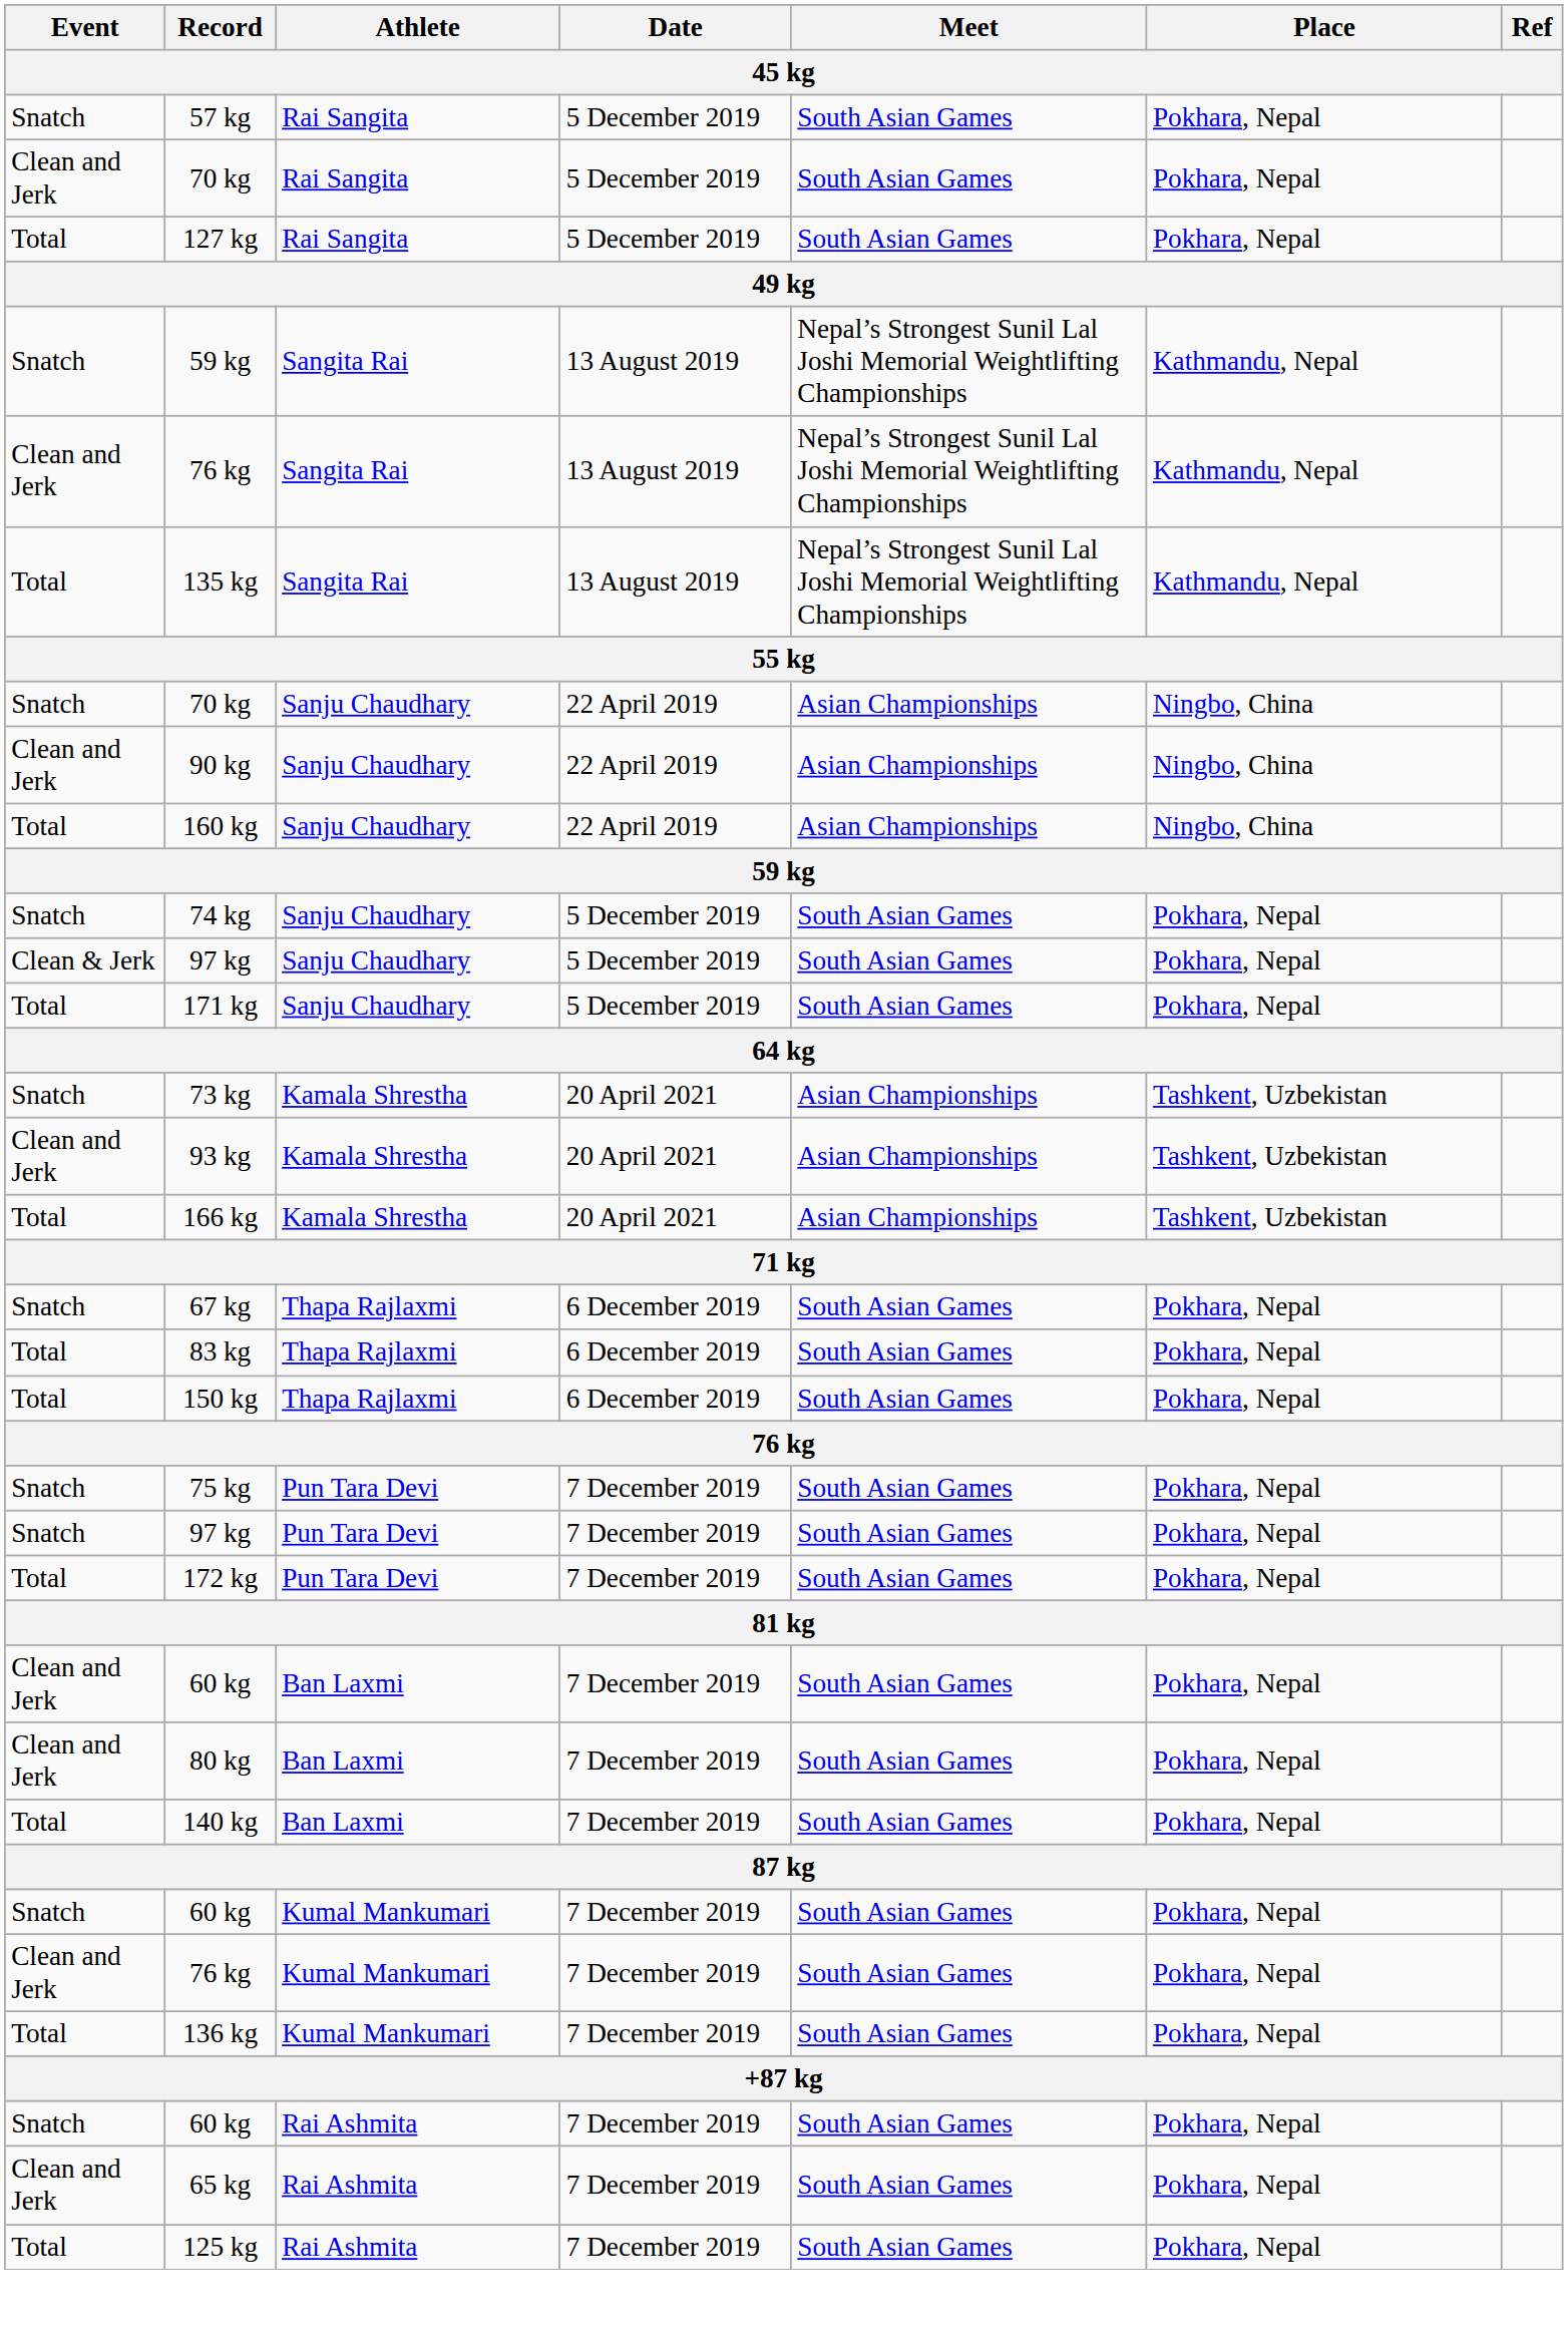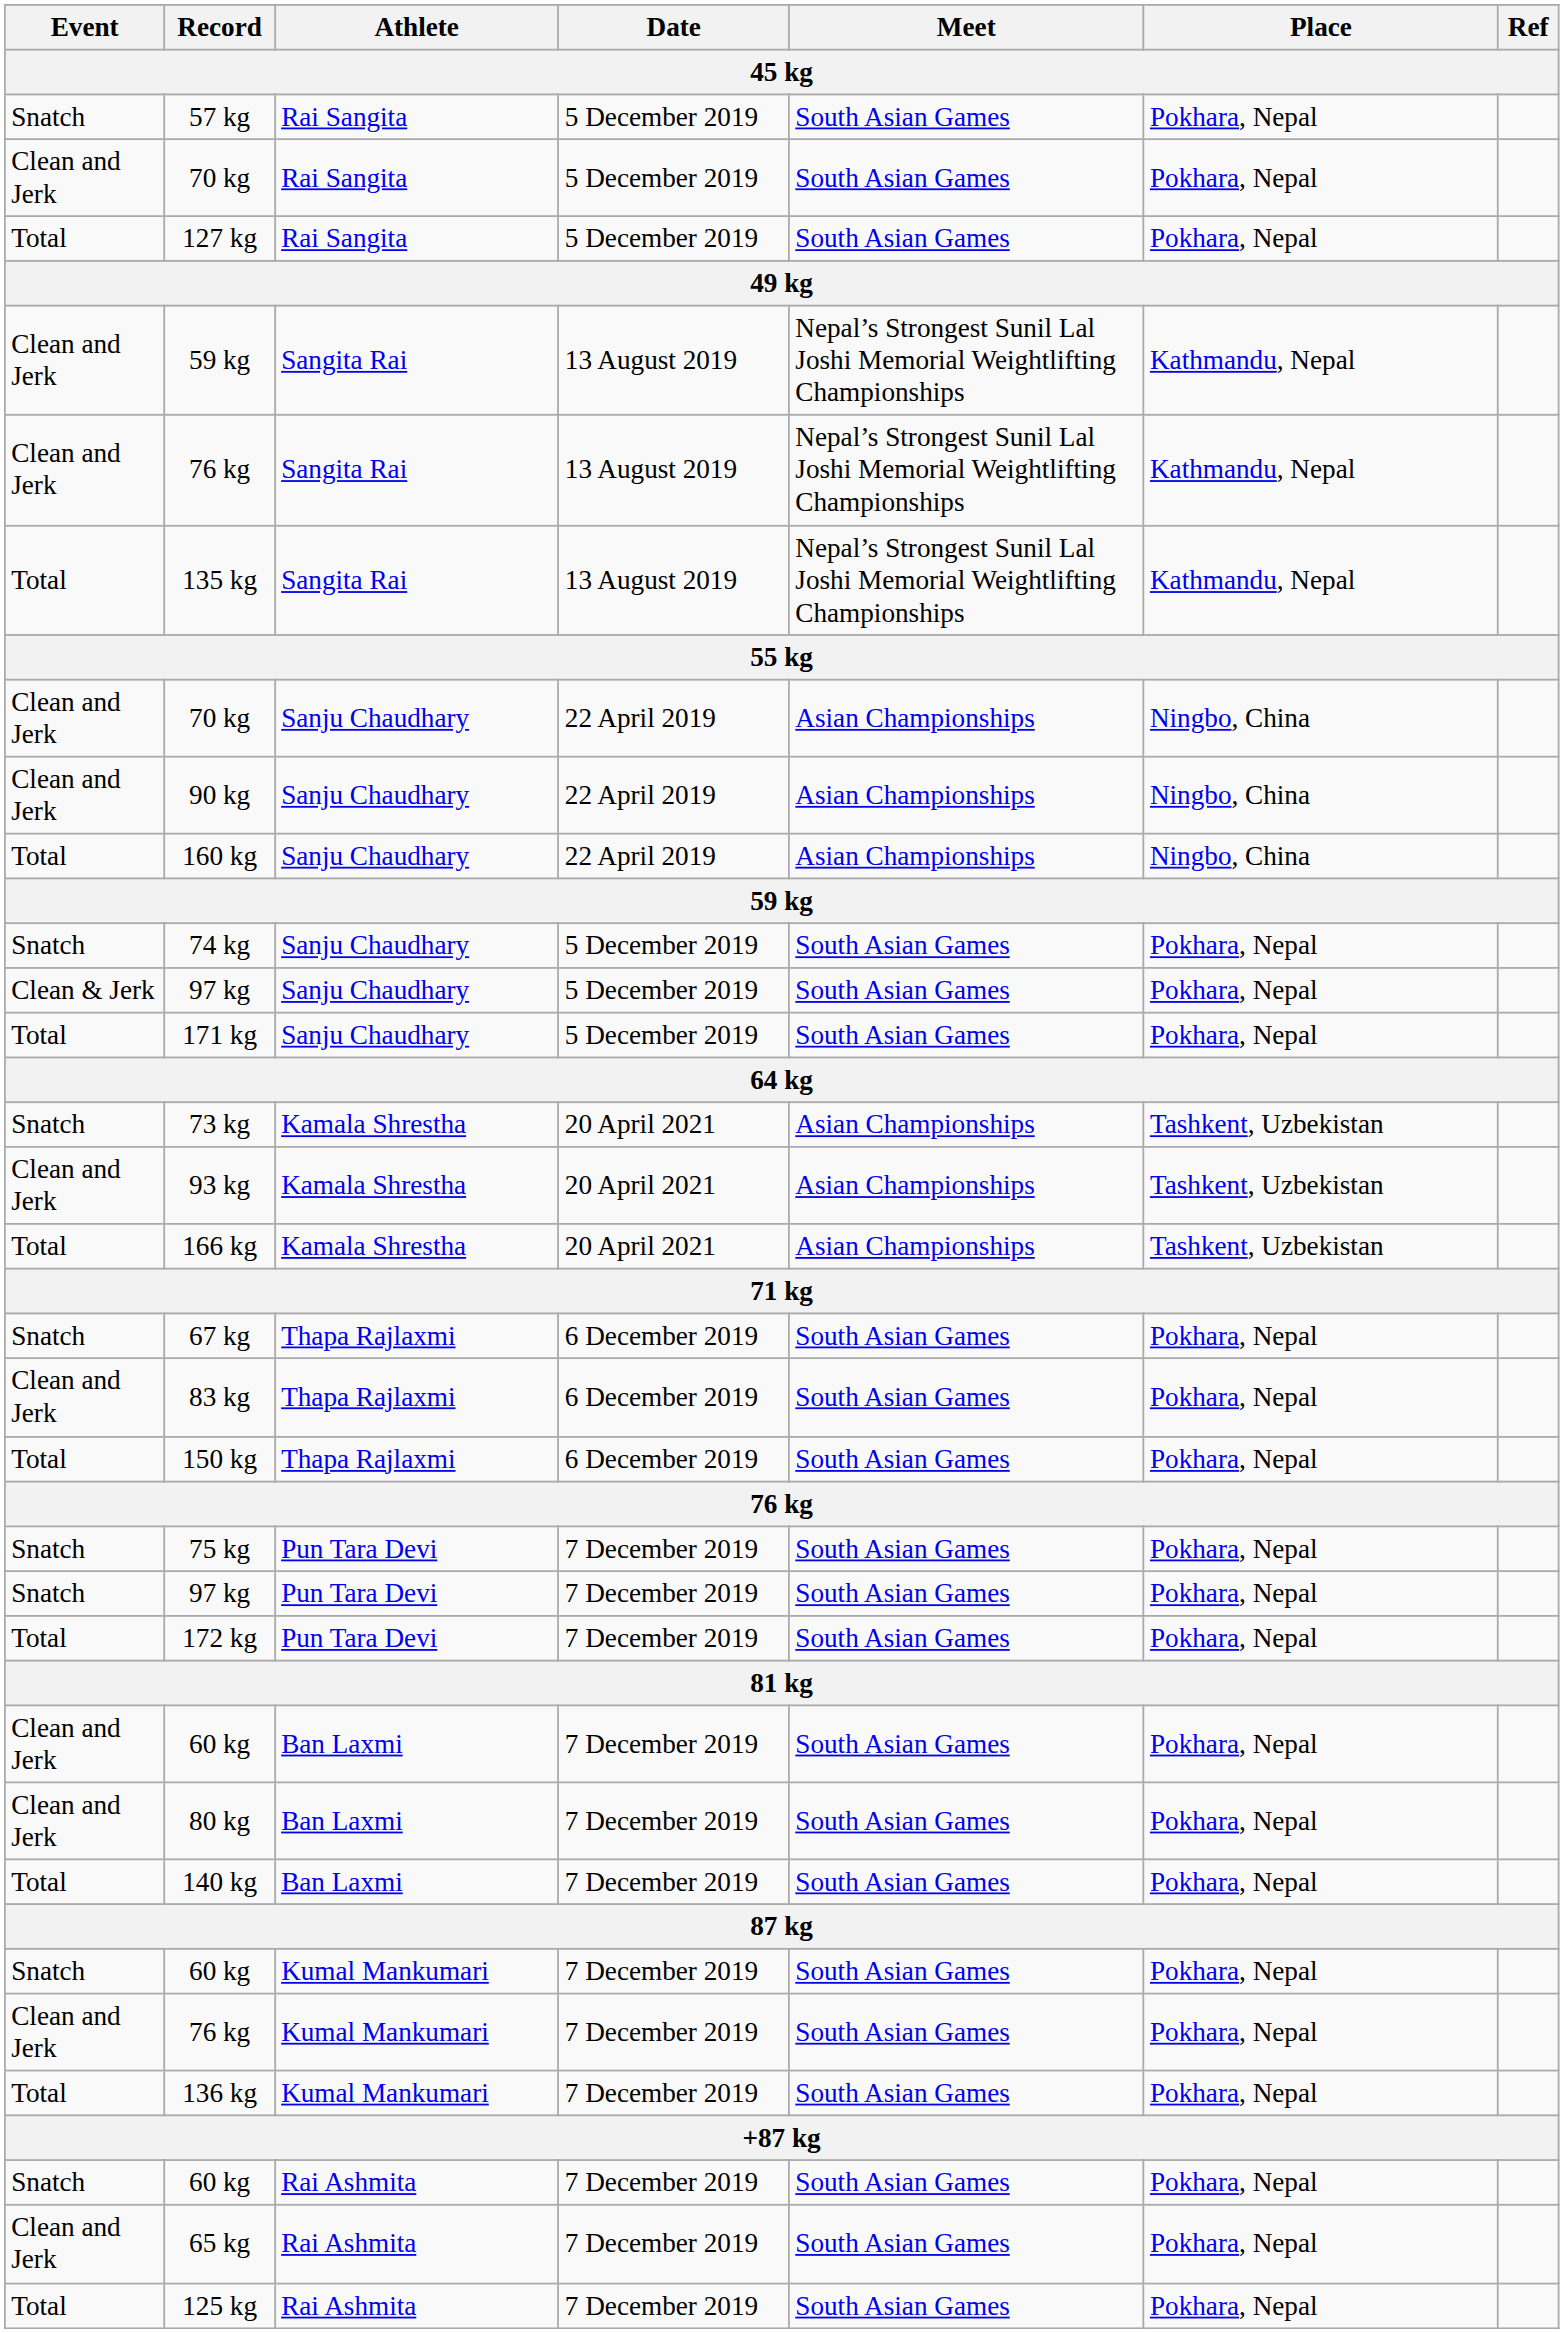 <table class="wikitable" style="font-size:95%;">
 <tr>
 <th width=9%>Event</th>
 <th width=6%>Record</th>
 <th width=16%>Athlete</th>
 <th width=13%>Date</th>
 <th width=20%>Meet</th>
 <th width=20%>Place</th>
 <th width=3%>Ref</th>
 </tr>
 <tr bgcolor="#DDDDDD">
 <th colspan="7">45 kg</th>
 </tr>
 <tr>
 <td>Snatch</td>
 <td align="center">57 kg</td>
 <td><a href='#'>Rai Sangita</a></td>
 <td>5 December 2019</td>
 <td><a href='#'>South Asian Games</a></td>
 <td><a href='#'>Pokhara</a>, Nepal</td>
 <td></td>
 </tr>
 <tr>
 <td>Clean and Jerk</td>
 <td align="center">70 kg</td>
 <td><a href='#'>Rai Sangita</a></td>
 <td>5 December 2019</td>
 <td><a href='#'>South Asian Games</a></td>
 <td><a href='#'>Pokhara</a>, Nepal</td>
 <td></td>
 </tr>
 <tr>
 <td>Total</td>
 <td align="center">127 kg</td>
 <td><a href='#'>Rai Sangita</a></td>
 <td>5 December 2019</td>
 <td><a href='#'>South Asian Games</a></td>
 <td><a href='#'>Pokhara</a>, Nepal</td>
 <td></td>
 </tr>
 <tr bgcolor="#DDDDDD">
 <th colspan="7">49 kg</th>
 </tr>
 <tr>
-<td>Snatch</td>
+<td>Clean and Jerk</td>
 <td align="center">59 kg</td>
 <td><a href='#'>Sangita Rai</a></td>
 <td>13 August 2019</td>
 <td>Nepal’s Strongest Sunil Lal Joshi Memorial Weightlifting Championships</td>
 <td><a href='#'>Kathmandu</a>, Nepal</td>
 <td></td>
 </tr>
 <tr>
 <td>Clean and Jerk</td>
 <td align="center">76 kg</td>
 <td><a href='#'>Sangita Rai</a></td>
 <td>13 August 2019</td>
 <td>Nepal’s Strongest Sunil Lal Joshi Memorial Weightlifting Championships</td>
 <td><a href='#'>Kathmandu</a>, Nepal</td>
 <td></td>
 </tr>
 <tr>
 <td>Total</td>
 <td align="center">135 kg</td>
 <td><a href='#'>Sangita Rai</a></td>
 <td>13 August 2019</td>
 <td>Nepal’s Strongest Sunil Lal Joshi Memorial Weightlifting Championships</td>
 <td><a href='#'>Kathmandu</a>, Nepal</td>
 <td></td>
 </tr>
 <tr bgcolor="#DDDDDD">
 <th colspan="7">55 kg</th>
 </tr>
 <tr>
-<td>Snatch</td>
+<td>Clean and Jerk</td>
 <td align="center">70 kg</td>
 <td><a href='#'>Sanju Chaudhary</a></td>
 <td>22 April 2019</td>
 <td><a href='#'>Asian Championships</a></td>
 <td><a href='#'>Ningbo</a>, China</td>
 <td></td>
 </tr>
 <tr>
 <td>Clean and Jerk</td>
 <td align="center">90 kg</td>
 <td><a href='#'>Sanju Chaudhary</a></td>
 <td>22 April 2019</td>
 <td><a href='#'>Asian Championships</a></td>
 <td><a href='#'>Ningbo</a>, China</td>
 <td></td>
 </tr>
 <tr>
 <td>Total</td>
 <td align="center">160 kg</td>
 <td><a href='#'>Sanju Chaudhary</a></td>
 <td>22 April 2019</td>
 <td><a href='#'>Asian Championships</a></td>
 <td><a href='#'>Ningbo</a>, China</td>
 <td></td>
 </tr>
 <tr bgcolor="#DDDDDD">
 <th colspan="7">59 kg</th>
 </tr>
 <tr>
 <td>Snatch</td>
 <td align="center">74 kg</td>
 <td><a href='#'>Sanju Chaudhary</a></td>
 <td>5 December 2019</td>
 <td><a href='#'>South Asian Games</a></td>
 <td><a href='#'>Pokhara</a>, Nepal</td>
 <td></td>
 </tr>
 <tr>
 <td>Clean & Jerk</td>
 <td align="center">97 kg</td>
 <td><a href='#'>Sanju Chaudhary</a></td>
 <td>5 December 2019</td>
 <td><a href='#'>South Asian Games</a></td>
 <td><a href='#'>Pokhara</a>, Nepal</td>
 <td></td>
 </tr>
 <tr>
 <td>Total</td>
 <td align="center">171 kg</td>
 <td><a href='#'>Sanju Chaudhary</a></td>
 <td>5 December 2019</td>
 <td><a href='#'>South Asian Games</a></td>
 <td><a href='#'>Pokhara</a>, Nepal</td>
 <td></td>
 </tr>
 <tr bgcolor="#DDDDDD">
 <th colspan="7">64 kg</th>
 </tr>
 <tr>
 <td>Snatch</td>
 <td align="center">73 kg</td>
 <td><a href='#'>Kamala Shrestha</a></td>
 <td>20 April 2021</td>
 <td><a href='#'>Asian Championships</a></td>
 <td><a href='#'>Tashkent</a>, Uzbekistan</td>
 <td></td>
 </tr>
 <tr>
 <td>Clean and Jerk</td>
 <td align="center">93 kg</td>
 <td><a href='#'>Kamala Shrestha</a></td>
 <td>20 April 2021</td>
 <td><a href='#'>Asian Championships</a></td>
 <td><a href='#'>Tashkent</a>, Uzbekistan</td>
 <td></td>
 </tr>
 <tr>
 <td>Total</td>
 <td align="center">166 kg</td>
 <td><a href='#'>Kamala Shrestha</a></td>
 <td>20 April 2021</td>
 <td><a href='#'>Asian Championships</a></td>
 <td><a href='#'>Tashkent</a>, Uzbekistan</td>
 <td></td>
 </tr>
 <tr bgcolor="#DDDDDD">
 <th colspan="7">71 kg</th>
 </tr>
 <tr>
 <td>Snatch</td>
 <td align="center">67 kg</td>
 <td><a href='#'>Thapa Rajlaxmi</a></td>
 <td>6 December 2019</td>
 <td><a href='#'>South Asian Games</a></td>
 <td><a href='#'>Pokhara</a>, Nepal</td>
 <td></td>
 </tr>
 <tr>
-<td>Total</td>
+<td>Clean and Jerk</td>
 <td align="center">83 kg</td>
 <td><a href='#'>Thapa Rajlaxmi</a></td>
 <td>6 December 2019</td>
 <td><a href='#'>South Asian Games</a></td>
 <td><a href='#'>Pokhara</a>, Nepal</td>
 <td></td>
 </tr>
 <tr>
 <td>Total</td>
 <td align="center">150 kg</td>
 <td><a href='#'>Thapa Rajlaxmi</a></td>
 <td>6 December 2019</td>
 <td><a href='#'>South Asian Games</a></td>
 <td><a href='#'>Pokhara</a>, Nepal</td>
 <td></td>
 </tr>
 <tr bgcolor="#DDDDDD">
 <th colspan="7">76 kg</th>
 </tr>
 <tr>
 <td>Snatch</td>
 <td align="center">75 kg</td>
 <td><a href='#'>Pun Tara Devi</a></td>
 <td>7 December 2019</td>
 <td><a href='#'>South Asian Games</a></td>
 <td><a href='#'>Pokhara</a>, Nepal</td>
 <td></td>
 </tr>
 <tr>
 <td>Snatch</td>
 <td align="center">97 kg</td>
 <td><a href='#'>Pun Tara Devi</a></td>
 <td>7 December 2019</td>
 <td><a href='#'>South Asian Games</a></td>
 <td><a href='#'>Pokhara</a>, Nepal</td>
 <td></td>
 </tr>
 <tr>
 <td>Total</td>
 <td align="center">172 kg</td>
 <td><a href='#'>Pun Tara Devi</a></td>
 <td>7 December 2019</td>
 <td><a href='#'>South Asian Games</a></td>
 <td><a href='#'>Pokhara</a>, Nepal</td>
 <td></td>
 </tr>
 <tr bgcolor="#DDDDDD">
 <th colspan="7">81 kg</th>
 </tr>
 <tr>
 <td>Clean and Jerk</td>
 <td align="center">60 kg</td>
 <td><a href='#'>Ban Laxmi</a></td>
 <td>7 December 2019</td>
 <td><a href='#'>South Asian Games</a></td>
 <td><a href='#'>Pokhara</a>, Nepal</td>
 <td></td>
 </tr>
 <tr>
 <td>Clean and Jerk</td>
 <td align="center">80 kg</td>
 <td><a href='#'>Ban Laxmi</a></td>
 <td>7 December 2019</td>
 <td><a href='#'>South Asian Games</a></td>
 <td><a href='#'>Pokhara</a>, Nepal</td>
 <td></td>
 </tr>
 <tr>
 <td>Total</td>
 <td align="center">140 kg</td>
 <td><a href='#'>Ban Laxmi</a></td>
 <td>7 December 2019</td>
 <td><a href='#'>South Asian Games</a></td>
 <td><a href='#'>Pokhara</a>, Nepal</td>
 <td></td>
 </tr>
 <tr bgcolor="#DDDDDD">
 <th colspan="7">87 kg</th>
 </tr>
 <tr>
 <td>Snatch</td>
 <td align="center">60 kg</td>
 <td><a href='#'>Kumal Mankumari</a></td>
 <td>7 December 2019</td>
 <td><a href='#'>South Asian Games</a></td>
 <td><a href='#'>Pokhara</a>, Nepal</td>
 <td></td>
 </tr>
 <tr>
 <td>Clean and Jerk</td>
 <td align="center">76 kg</td>
 <td><a href='#'>Kumal Mankumari</a></td>
 <td>7 December 2019</td>
 <td><a href='#'>South Asian Games</a></td>
 <td><a href='#'>Pokhara</a>, Nepal</td>
 <td></td>
 </tr>
 <tr>
 <td>Total</td>
 <td align="center">136 kg</td>
 <td><a href='#'>Kumal Mankumari</a></td>
 <td>7 December 2019</td>
 <td><a href='#'>South Asian Games</a></td>
 <td><a href='#'>Pokhara</a>, Nepal</td>
 <td></td>
 </tr>
 <tr bgcolor="#DDDDDD">
 <th colspan="7">+87 kg</th>
 </tr>
 <tr>
 <td>Snatch</td>
 <td align="center">60 kg</td>
 <td><a href='#'>Rai Ashmita</a></td>
 <td>7 December 2019</td>
 <td><a href='#'>South Asian Games</a></td>
 <td><a href='#'>Pokhara</a>, Nepal</td>
 <td></td>
 </tr>
 <tr>
 <td>Clean and Jerk</td>
 <td align="center">65 kg</td>
 <td><a href='#'>Rai Ashmita</a></td>
 <td>7 December 2019</td>
 <td><a href='#'>South Asian Games</a></td>
 <td><a href='#'>Pokhara</a>, Nepal</td>
 <td></td>
 </tr>
 <tr>
 <td>Total</td>
 <td align="center">125 kg</td>
 <td><a href='#'>Rai Ashmita</a></td>
 <td>7 December 2019</td>
 <td><a href='#'>South Asian Games</a></td>
 <td><a href='#'>Pokhara</a>, Nepal</td>
 <td></td>
 </tr>
 </table>
